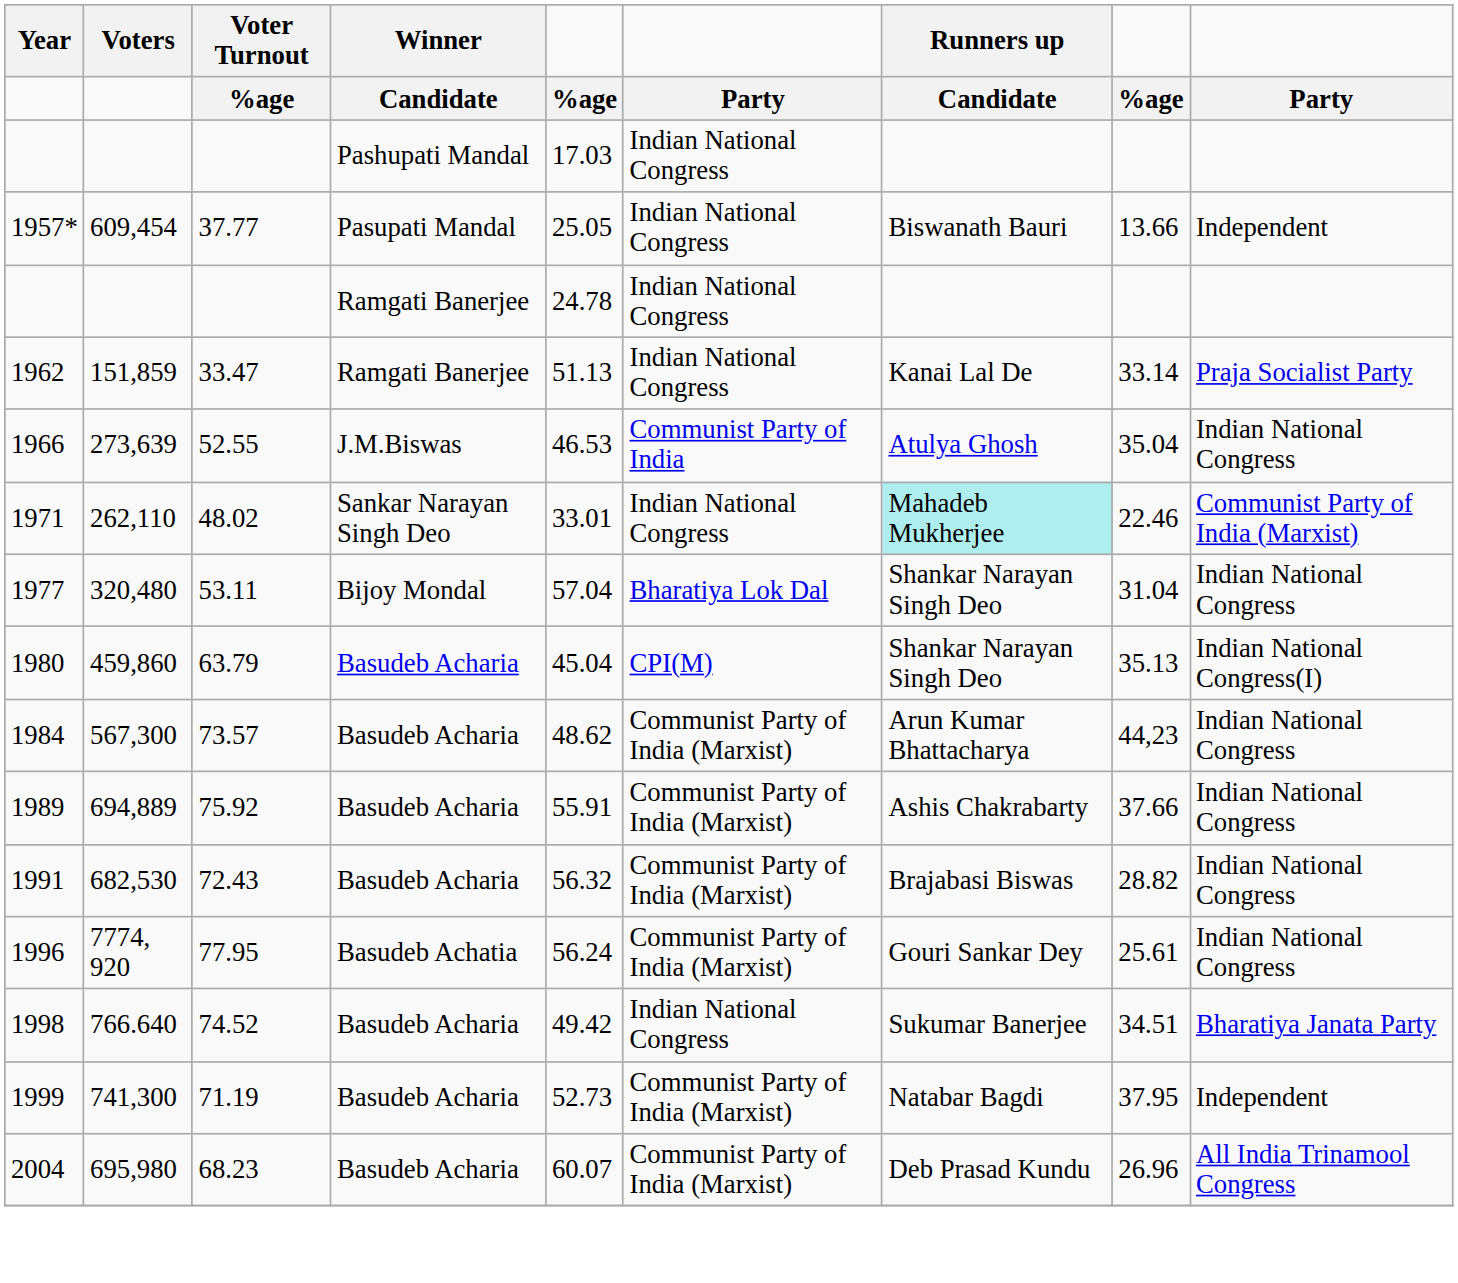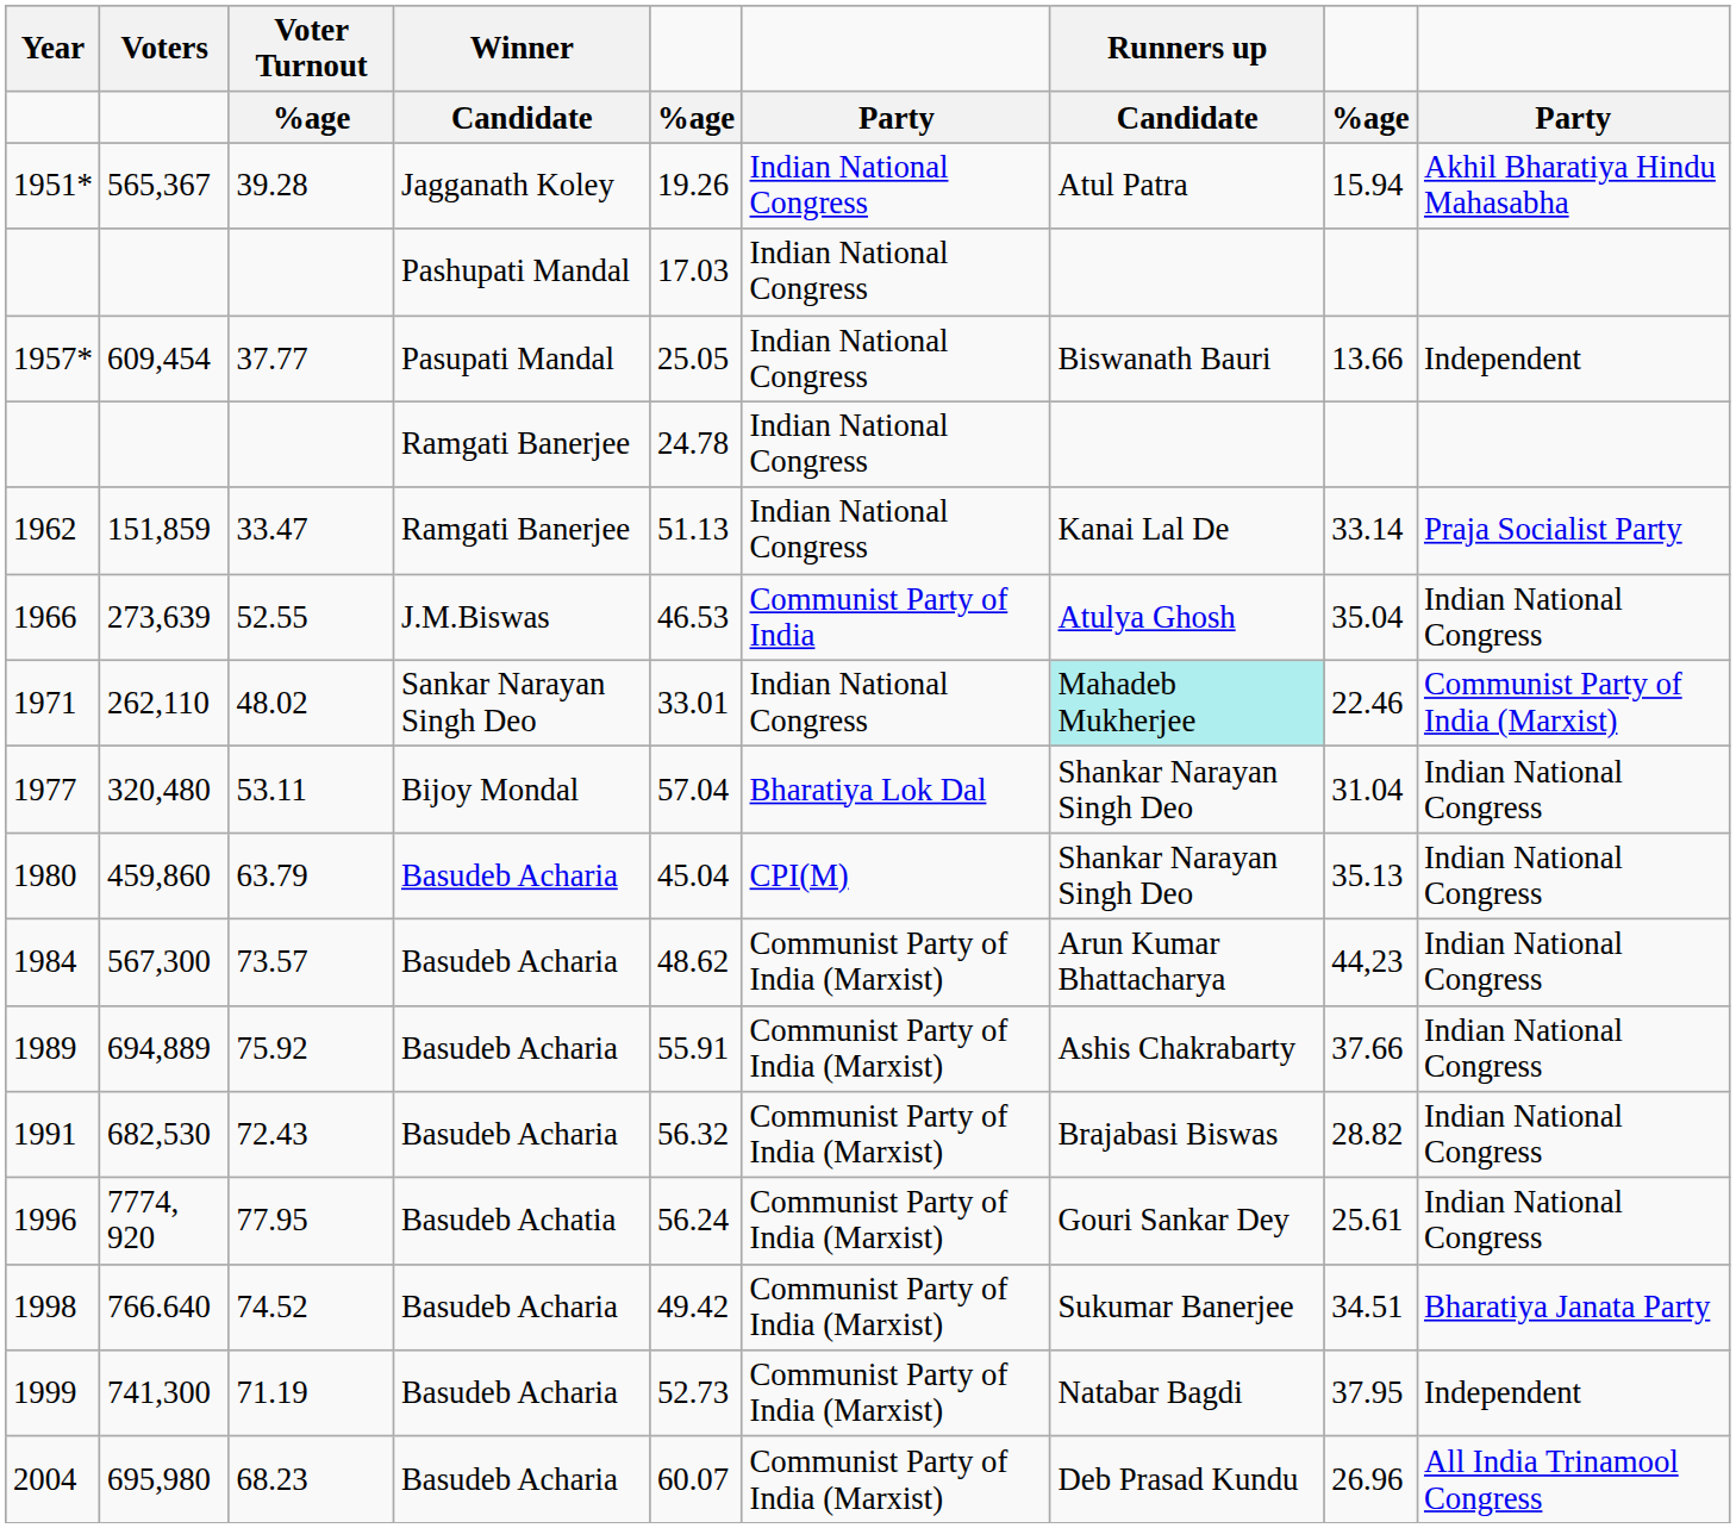 <table class="wikitable sortable">
 <tr>
 <th>Year</th>
 <th>Voters</th>
 <th>Voter Turnout</th>
 <th>Winner</th>
 <td></td>
 <td></td>
 <th>Runners up</th>
 <td></td>
 <td></td>
 </tr>
 <tr>
 <td></td>
 <td></td>
 <th>%age</th>
 <th>Candidate</th>
 <th>%age</th>
 <th>Party</th>
 <th>Candidate</th>
 <th>%age</th>
 <th>Party</th>
+</tr>
+<tr>
+<td>1951*</td>
+<td>565,367</td>
+<td>39.28</td>
+<td>Jagganath Koley</td>
+<td>19.26</td>
+<td><a href='#'>Indian National Congress</a></td>
+<td>Atul Patra</td>
+<td>15.94</td>
+<td><a href='#'>Akhil Bharatiya Hindu Mahasabha</a></td>
 </tr>
 <tr>
 <td></td>
 <td></td>
 <td></td>
 <td>Pashupati Mandal</td>
 <td>17.03</td>
 <td>Indian National Congress</td>
 <td></td>
 <td></td>
 <td></td>
 </tr>
 <tr>
 <td>1957*</td>
 <td>609,454</td>
 <td>37.77</td>
 <td>Pasupati Mandal</td>
 <td>25.05</td>
 <td>Indian National Congress</td>
 <td>Biswanath Bauri</td>
 <td>13.66</td>
 <td>Independent</td>
 </tr>
 <tr>
 <td></td>
 <td></td>
 <td></td>
 <td>Ramgati Banerjee</td>
 <td>24.78</td>
 <td>Indian National Congress</td>
 <td></td>
 <td></td>
 <td></td>
 </tr>
 <tr>
 <td>1962</td>
 <td>151,859</td>
 <td>33.47</td>
 <td>Ramgati Banerjee</td>
 <td>51.13</td>
 <td>Indian National Congress</td>
 <td>Kanai Lal De</td>
 <td>33.14</td>
 <td><a href='#'>Praja Socialist Party</a></td>
 </tr>
 <tr>
 <td>1966</td>
 <td>273,639</td>
 <td>52.55</td>
 <td>J.M.Biswas</td>
 <td>46.53</td>
 <td><a href='#'>Communist Party of India</a></td>
 <td><a href='#'>Atulya Ghosh</a></td>
 <td>35.04</td>
 <td>Indian National Congress</td>
 </tr>
 <tr>
 <td>1971</td>
 <td>262,110</td>
 <td>48.02</td>
 <td>Sankar Narayan Singh Deo</td>
 <td>33.01</td>
 <td>Indian National Congress</td>
 <td style="background: paleturquoise;">Mahadeb Mukherjee</td>
 <td>22.46</td>
 <td><a href='#'>Communist Party of India (Marxist)</a></td>
 </tr>
 <tr>
 <td>1977</td>
 <td>320,480</td>
 <td>53.11</td>
 <td>Bijoy Mondal</td>
 <td>57.04</td>
 <td><a href='#'>Bharatiya Lok Dal</a></td>
 <td>Shankar Narayan Singh Deo</td>
 <td>31.04</td>
 <td>Indian National Congress</td>
 </tr>
 <tr>
 <td>1980</td>
 <td>459,860</td>
 <td>63.79</td>
 <td><a href='#'>Basudeb Acharia</a></td>
 <td>45.04</td>
 <td><a href='#'>CPI(M)</a></td>
 <td>Shankar Narayan Singh Deo</td>
 <td>35.13</td>
-<td>Indian National Congress(I)</td>
+<td>Indian National Congress</td>
 </tr>
 <tr>
 <td>1984</td>
 <td>567,300</td>
 <td>73.57</td>
 <td>Basudeb Acharia</td>
 <td>48.62</td>
 <td>Communist Party of India (Marxist)</td>
 <td>Arun Kumar Bhattacharya</td>
 <td>44,23</td>
 <td>Indian National Congress</td>
 </tr>
 <tr>
 <td>1989</td>
 <td>694,889</td>
 <td>75.92</td>
 <td>Basudeb Acharia</td>
 <td>55.91</td>
 <td>Communist Party of India (Marxist)</td>
 <td>Ashis Chakrabarty</td>
 <td>37.66</td>
 <td>Indian National Congress</td>
 </tr>
 <tr>
 <td>1991</td>
 <td>682,530</td>
 <td>72.43</td>
 <td>Basudeb Acharia</td>
 <td>56.32</td>
 <td>Communist Party of India (Marxist)</td>
 <td>Brajabasi Biswas</td>
 <td>28.82</td>
 <td>Indian National Congress</td>
 </tr>
 <tr>
 <td>1996</td>
 <td>7774, 920</td>
 <td>77.95</td>
 <td>Basudeb Achatia</td>
 <td>56.24</td>
 <td>Communist Party of India (Marxist)</td>
 <td>Gouri Sankar Dey</td>
 <td>25.61</td>
 <td>Indian National Congress</td>
 </tr>
 <tr>
 <td>1998</td>
 <td>766.640</td>
 <td>74.52</td>
 <td>Basudeb Acharia</td>
 <td>49.42</td>
-<td>Indian National Congress</td>
+<td>Communist Party of India (Marxist)</td>
 <td>Sukumar Banerjee</td>
 <td>34.51</td>
 <td><a href='#'>Bharatiya Janata Party</a></td>
 </tr>
 <tr>
 <td>1999</td>
 <td>741,300</td>
 <td>71.19</td>
 <td>Basudeb Acharia</td>
 <td>52.73</td>
 <td>Communist Party of India (Marxist)</td>
 <td>Natabar Bagdi</td>
 <td>37.95</td>
 <td>Independent</td>
 </tr>
 <tr>
 <td>2004</td>
 <td>695,980</td>
 <td>68.23</td>
 <td>Basudeb Acharia</td>
 <td>60.07</td>
 <td>Communist Party of India (Marxist)</td>
 <td>Deb Prasad Kundu</td>
 <td>26.96</td>
 <td><a href='#'>All India Trinamool Congress</a></td>
 </tr>
 <tr>
 </tr>
 </table>
